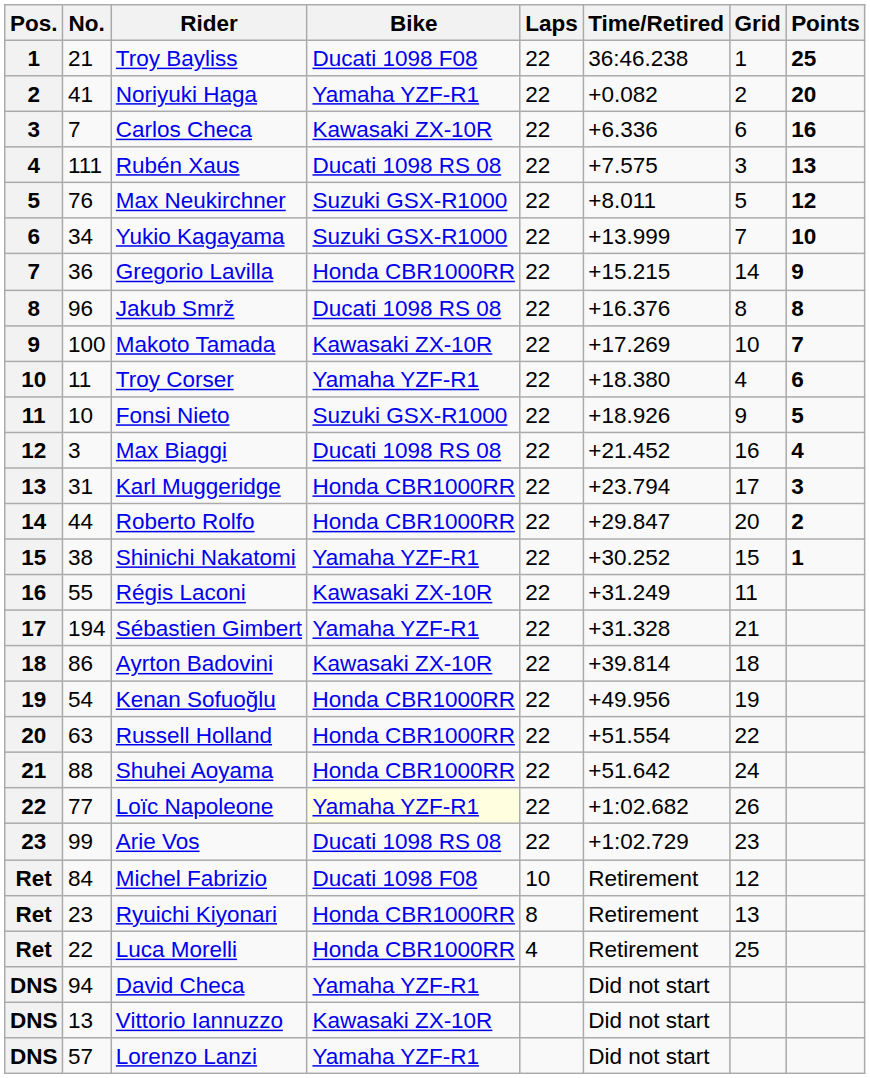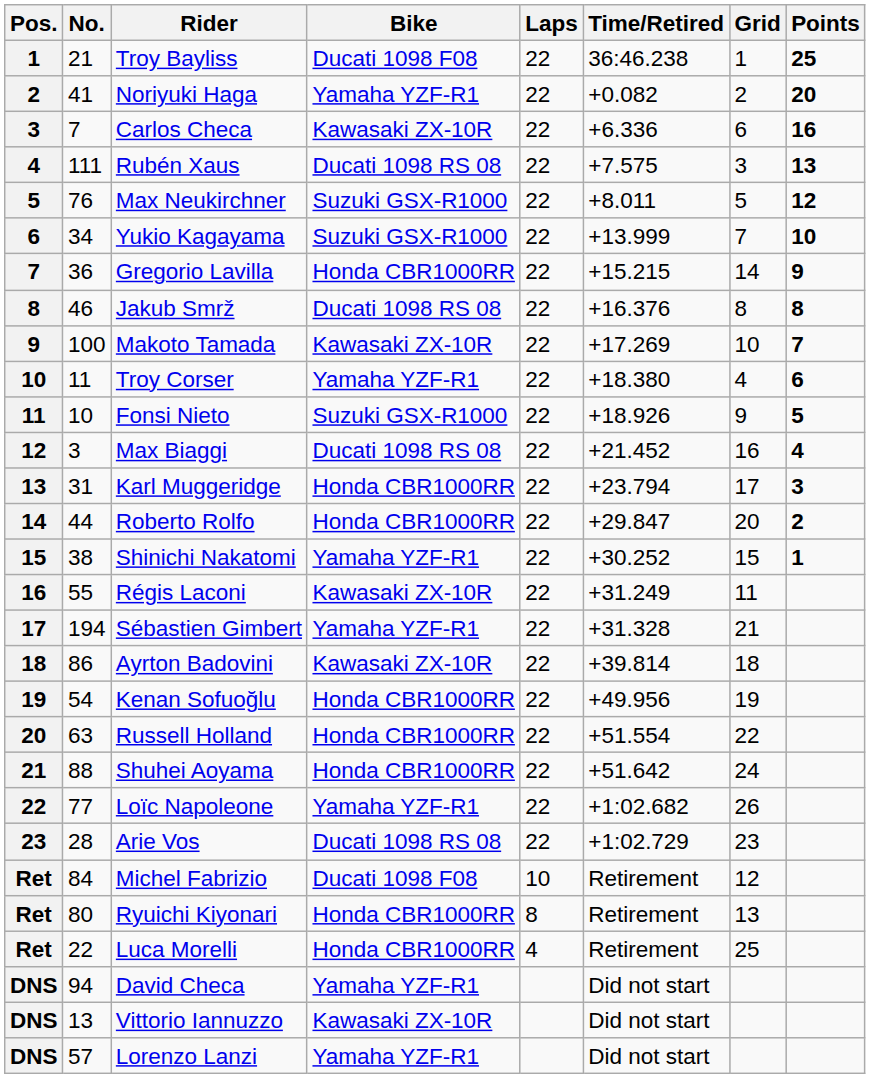 <table class="wikitable" style="font-size: 95%;">
 <tr>
 <th>Pos.</th>
 <th>No.</th>
 <th>Rider</th>
 <th>Bike</th>
 <th>Laps</th>
 <th>Time/Retired</th>
 <th>Grid</th>
 <th>Points</th>
 </tr>
 <tr>
 <th>1</th>
 <td>21</td>
 <td> <a href='#'>Troy Bayliss</a></td>
 <td><a href='#'>Ducati 1098 F08</a></td>
 <td>22</td>
 <td>36:46.238</td>
 <td>1</td>
 <td><strong>25</strong></td>
 </tr>
 <tr>
 <th>2</th>
 <td>41</td>
 <td> <a href='#'>Noriyuki Haga</a></td>
 <td><a href='#'>Yamaha YZF-R1</a></td>
 <td>22</td>
 <td>+0.082</td>
 <td>2</td>
 <td><strong>20</strong></td>
 </tr>
 <tr>
 <th>3</th>
 <td>7</td>
 <td> <a href='#'>Carlos Checa</a></td>
 <td><a href='#'>Kawasaki ZX-10R</a></td>
 <td>22</td>
 <td>+6.336</td>
 <td>6</td>
 <td><strong>16</strong></td>
 </tr>
 <tr>
 <th>4</th>
 <td>111</td>
 <td> <a href='#'>Rubén Xaus</a></td>
 <td><a href='#'>Ducati 1098 RS 08</a></td>
 <td>22</td>
 <td>+7.575</td>
 <td>3</td>
 <td><strong>13</strong></td>
 </tr>
 <tr>
 <th>5</th>
 <td>76</td>
 <td> <a href='#'>Max Neukirchner</a></td>
 <td><a href='#'>Suzuki GSX-R1000</a></td>
 <td>22</td>
 <td>+8.011</td>
 <td>5</td>
 <td><strong>12</strong></td>
 </tr>
 <tr>
 <th>6</th>
 <td>34</td>
 <td> <a href='#'>Yukio Kagayama</a></td>
 <td><a href='#'>Suzuki GSX-R1000</a></td>
 <td>22</td>
 <td>+13.999</td>
 <td>7</td>
 <td><strong>10</strong></td>
 </tr>
 <tr>
 <th>7</th>
 <td>36</td>
 <td> <a href='#'>Gregorio Lavilla</a></td>
 <td><a href='#'>Honda CBR1000RR</a></td>
 <td>22</td>
 <td>+15.215</td>
 <td>14</td>
 <td><strong>9</strong></td>
 </tr>
 <tr>
 <th>8</th>
-<td>96</td>
+<td>46</td>
 <td> <a href='#'>Jakub Smrž</a></td>
 <td><a href='#'>Ducati 1098 RS 08</a></td>
 <td>22</td>
 <td>+16.376</td>
 <td>8</td>
 <td><strong>8</strong></td>
 </tr>
 <tr>
 <th>9</th>
 <td>100</td>
 <td> <a href='#'>Makoto Tamada</a></td>
 <td><a href='#'>Kawasaki ZX-10R</a></td>
 <td>22</td>
 <td>+17.269</td>
 <td>10</td>
 <td><strong>7</strong></td>
 </tr>
 <tr>
 <th>10</th>
 <td>11</td>
 <td> <a href='#'>Troy Corser</a></td>
 <td><a href='#'>Yamaha YZF-R1</a></td>
 <td>22</td>
 <td>+18.380</td>
 <td>4</td>
 <td><strong>6</strong></td>
 </tr>
 <tr>
 <th>11</th>
 <td>10</td>
 <td> <a href='#'>Fonsi Nieto</a></td>
 <td><a href='#'>Suzuki GSX-R1000</a></td>
 <td>22</td>
 <td>+18.926</td>
 <td>9</td>
 <td><strong>5</strong></td>
 </tr>
 <tr>
 <th>12</th>
 <td>3</td>
 <td> <a href='#'>Max Biaggi</a></td>
 <td><a href='#'>Ducati 1098 RS 08</a></td>
 <td>22</td>
 <td>+21.452</td>
 <td>16</td>
 <td><strong>4</strong></td>
 </tr>
 <tr>
 <th>13</th>
 <td>31</td>
 <td> <a href='#'>Karl Muggeridge</a></td>
 <td><a href='#'>Honda CBR1000RR</a></td>
 <td>22</td>
 <td>+23.794</td>
 <td>17</td>
 <td><strong>3</strong></td>
 </tr>
 <tr>
 <th>14</th>
 <td>44</td>
 <td> <a href='#'>Roberto Rolfo</a></td>
 <td><a href='#'>Honda CBR1000RR</a></td>
 <td>22</td>
 <td>+29.847</td>
 <td>20</td>
 <td><strong>2</strong></td>
 </tr>
 <tr>
 <th>15</th>
 <td>38</td>
 <td> <a href='#'>Shinichi Nakatomi</a></td>
 <td><a href='#'>Yamaha YZF-R1</a></td>
 <td>22</td>
 <td>+30.252</td>
 <td>15</td>
 <td><strong>1</strong></td>
 </tr>
 <tr>
 <th>16</th>
 <td>55</td>
 <td> <a href='#'>Régis Laconi</a></td>
 <td><a href='#'>Kawasaki ZX-10R</a></td>
 <td>22</td>
 <td>+31.249</td>
 <td>11</td>
 <td></td>
 </tr>
 <tr>
 <th>17</th>
 <td>194</td>
 <td> <a href='#'>Sébastien Gimbert</a></td>
 <td><a href='#'>Yamaha YZF-R1</a></td>
 <td>22</td>
 <td>+31.328</td>
 <td>21</td>
 <td></td>
 </tr>
 <tr>
 <th>18</th>
 <td>86</td>
 <td> <a href='#'>Ayrton Badovini</a></td>
 <td><a href='#'>Kawasaki ZX-10R</a></td>
 <td>22</td>
 <td>+39.814</td>
 <td>18</td>
 <td></td>
 </tr>
 <tr>
 <th>19</th>
 <td>54</td>
 <td> <a href='#'>Kenan Sofuoğlu</a></td>
 <td><a href='#'>Honda CBR1000RR</a></td>
 <td>22</td>
 <td>+49.956</td>
 <td>19</td>
 <td></td>
 </tr>
 <tr>
 <th>20</th>
 <td>63</td>
 <td> <a href='#'>Russell Holland</a></td>
 <td><a href='#'>Honda CBR1000RR</a></td>
 <td>22</td>
 <td>+51.554</td>
 <td>22</td>
 <td></td>
 </tr>
 <tr>
 <th>21</th>
 <td>88</td>
 <td> <a href='#'>Shuhei Aoyama</a></td>
 <td><a href='#'>Honda CBR1000RR</a></td>
 <td>22</td>
 <td>+51.642</td>
 <td>24</td>
 <td></td>
 </tr>
 <tr>
 <th>22</th>
 <td>77</td>
 <td> <a href='#'>Loïc Napoleone</a></td>
-<td style="background: lightyellow;"><a href='#'>Yamaha YZF-R1</a></td>
+<td><a href='#'>Yamaha YZF-R1</a></td>
 <td>22</td>
 <td>+1:02.682</td>
 <td>26</td>
 <td></td>
 </tr>
 <tr>
 <th>23</th>
-<td>99</td>
+<td>28</td>
 <td> <a href='#'>Arie Vos</a></td>
 <td><a href='#'>Ducati 1098 RS 08</a></td>
 <td>22</td>
 <td>+1:02.729</td>
 <td>23</td>
 <td></td>
 </tr>
 <tr>
 <th>Ret</th>
 <td>84</td>
 <td> <a href='#'>Michel Fabrizio</a></td>
 <td><a href='#'>Ducati 1098 F08</a></td>
 <td>10</td>
 <td>Retirement</td>
 <td>12</td>
 <td></td>
 </tr>
 <tr>
 <th>Ret</th>
-<td>23</td>
+<td>80</td>
 <td> <a href='#'>Ryuichi Kiyonari</a></td>
 <td><a href='#'>Honda CBR1000RR</a></td>
 <td>8</td>
 <td>Retirement</td>
 <td>13</td>
 <td></td>
 </tr>
 <tr>
 <th>Ret</th>
 <td>22</td>
 <td> <a href='#'>Luca Morelli</a></td>
 <td><a href='#'>Honda CBR1000RR</a></td>
 <td>4</td>
 <td>Retirement</td>
 <td>25</td>
 <td></td>
 </tr>
 <tr>
 <th>DNS</th>
 <td>94</td>
 <td> <a href='#'>David Checa</a></td>
 <td><a href='#'>Yamaha YZF-R1</a></td>
 <td></td>
 <td>Did not start</td>
 <td></td>
 <td></td>
 </tr>
 <tr>
 <th>DNS</th>
 <td>13</td>
 <td> <a href='#'>Vittorio Iannuzzo</a></td>
 <td><a href='#'>Kawasaki ZX-10R</a></td>
 <td></td>
 <td>Did not start</td>
 <td></td>
 <td></td>
 </tr>
 <tr>
 <th>DNS</th>
 <td>57</td>
 <td> <a href='#'>Lorenzo Lanzi</a></td>
 <td><a href='#'>Yamaha YZF-R1</a></td>
 <td></td>
 <td>Did not start</td>
 <td></td>
 <td></td>
 </tr>
 </table>
